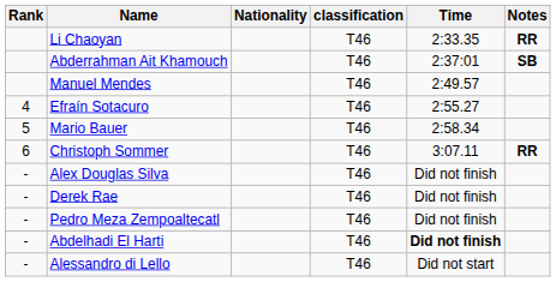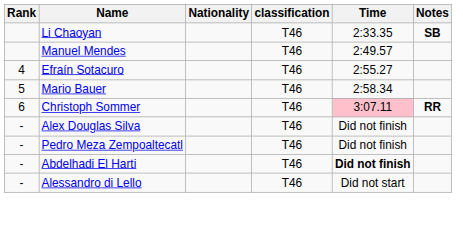 <table class="wikitable sortable" style="text-align:center">
 <tr>
 <th>Rank</th>
 <th>Name</th>
 <th>Nationality</th>
 <th>classification</th>
 <th>Time</th>
 <th>Notes</th>
 </tr>
 <tr>
 <td></td>
 <td align=left><a href='#'>Li Chaoyan</a></td>
 <td align=left></td>
 <td>T46</td>
 <td>2:33.35</td>
-<td><strong>RR</strong></td>
-</tr>
-<tr>
-<td></td>
-<td align=left><a href='#'>Abderrahman Ait Khamouch</a></td>
-<td align=left></td>
-<td>T46</td>
-<td>2:37:01</td>
 <td><strong>SB</strong></td>
 </tr>
 <tr>
 <td></td>
 <td align=left><a href='#'>Manuel Mendes</a></td>
 <td align=left></td>
 <td>T46</td>
 <td>2:49.57</td>
 <td></td>
 </tr>
 <tr>
 <td>4</td>
 <td align=left><a href='#'>Efraín Sotacuro</a></td>
 <td align=left></td>
 <td>T46</td>
 <td>2:55.27</td>
 <td></td>
 </tr>
 <tr>
 <td>5</td>
 <td align=left><a href='#'>Mario Bauer</a></td>
 <td align=left></td>
 <td>T46</td>
 <td>2:58.34</td>
 <td></td>
 </tr>
 <tr>
 <td>6</td>
 <td align=left><a href='#'>Christoph Sommer</a></td>
 <td align=left></td>
 <td>T46</td>
-<td>3:07.11</td>
+<td style="background: pink;">3:07.11</td>
 <td><strong>RR</strong></td>
 </tr>
 <tr>
 <td>-</td>
 <td align=left><a href='#'>Alex Douglas Silva</a></td>
-<td align=left></td>
-<td>T46</td>
-<td>Did not finish</td>
-<td></td>
-</tr>
-<tr>
-<td>-</td>
-<td align=left><a href='#'>Derek Rae</a></td>
 <td align=left></td>
 <td>T46</td>
 <td>Did not finish</td>
 <td></td>
 </tr>
 <tr>
 <td>-</td>
 <td align=left><a href='#'>Pedro Meza Zempoaltecatl</a></td>
 <td align=left></td>
 <td>T46</td>
 <td>Did not finish</td>
 <td></td>
 </tr>
 <tr>
 <td>-</td>
 <td align=left><a href='#'>Abdelhadi El Harti</a></td>
 <td align=left></td>
 <td>T46</td>
 <td><strong>Did not finish</strong></td>
 <td></td>
 </tr>
 <tr>
 <td>-</td>
 <td align=left><a href='#'>Alessandro di Lello</a></td>
 <td align=left></td>
 <td>T46</td>
 <td>Did not start</td>
 <td></td>
 </tr>
 </table>
